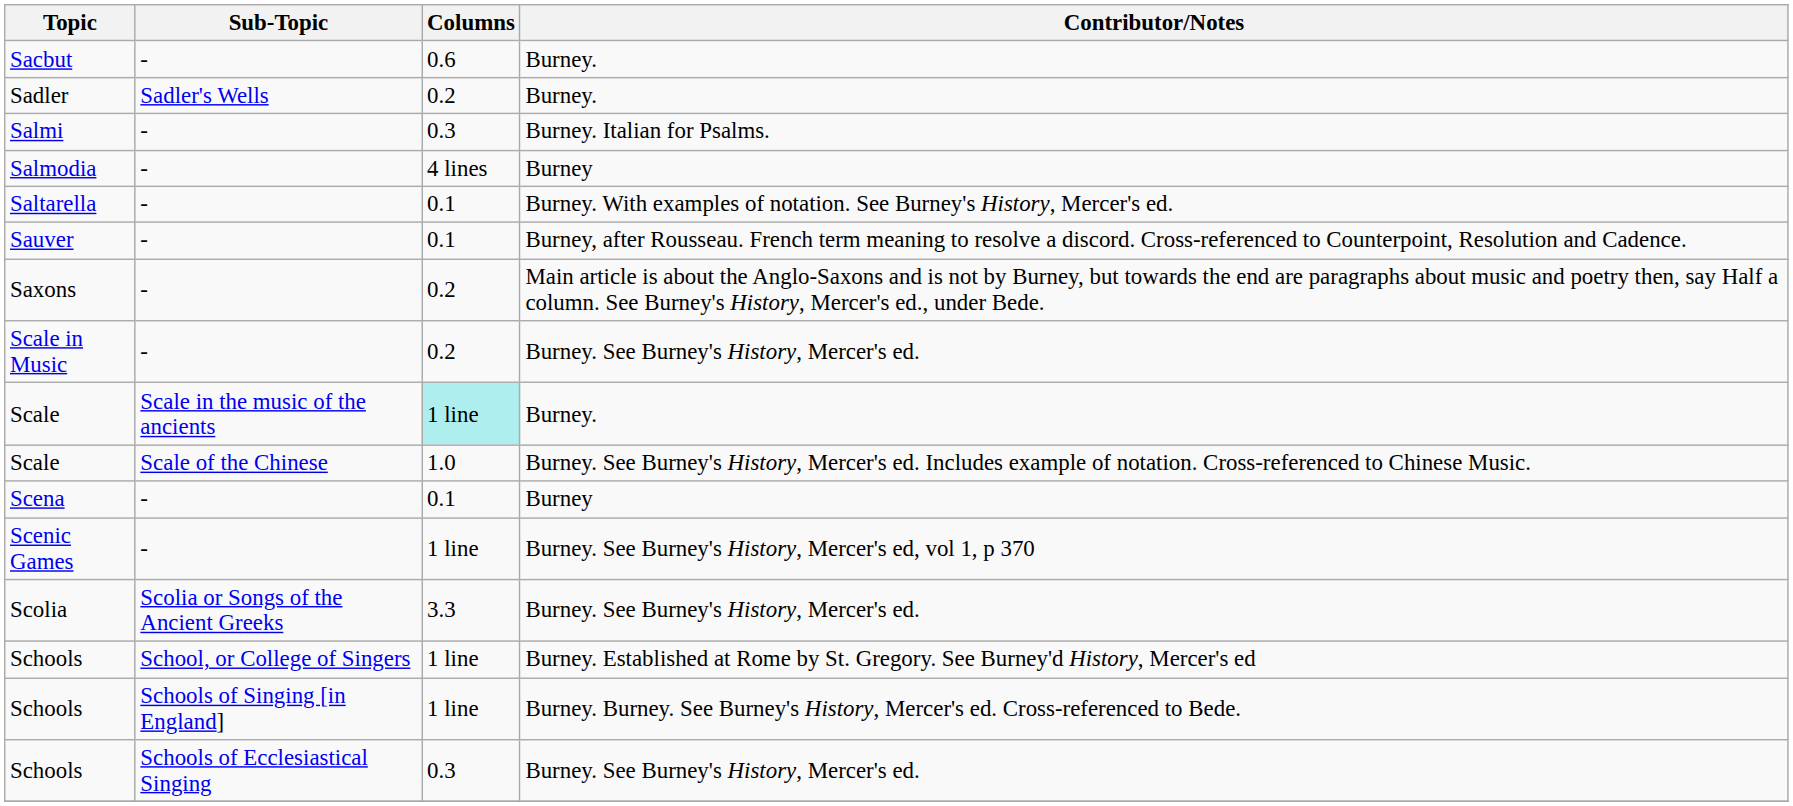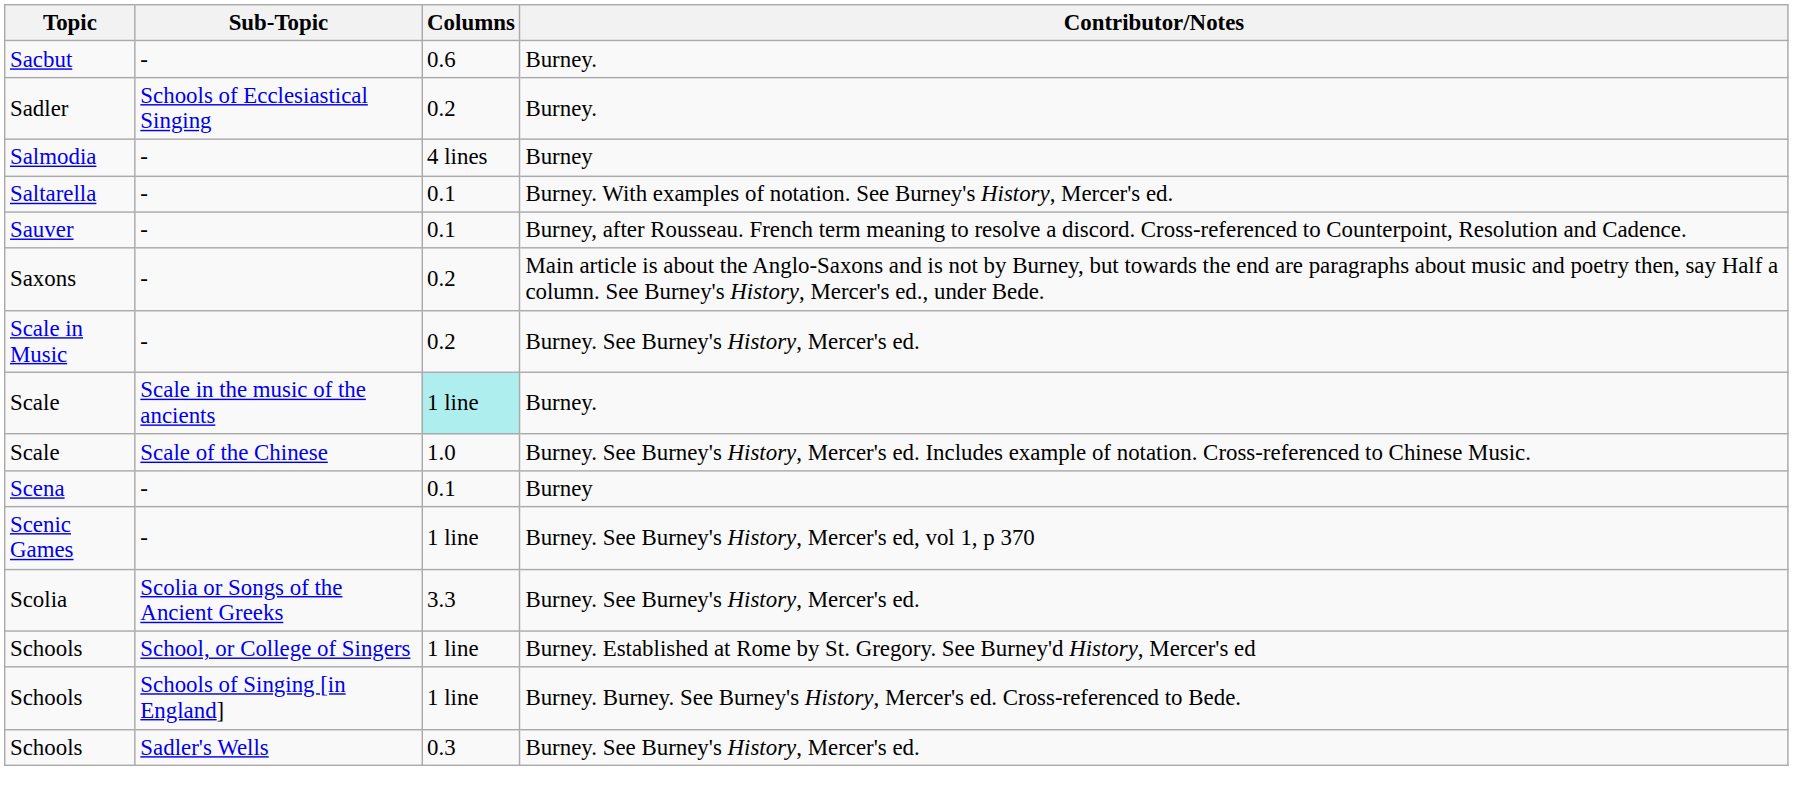 <table class="wikitable">
 <tr>
 <th>Topic</th>
 <th>Sub-Topic</th>
 <th>Columns</th>
 <th>Contributor/Notes</th>
 </tr>
 <tr>
 <td><a href='#'>Sacbut</a></td>
 <td>-</td>
 <td>0.6</td>
 <td>Burney.</td>
 </tr>
 <tr>
 <td>Sadler</td>
-<td><a href='#'>Sadler's Wells</a></td>
+<td><a href='#'>Schools of Ecclesiastical Singing</a></td>
 <td>0.2</td>
 <td>Burney.</td>
-</tr>
-<tr>
-<td><a href='#'>Salmi</a></td>
-<td>-</td>
-<td>0.3</td>
-<td>Burney. Italian for Psalms.</td>
 </tr>
 <tr>
 <td><a href='#'>Salmodia</a></td>
 <td>-</td>
 <td>4 lines</td>
 <td>Burney</td>
 </tr>
 <tr>
 <td><a href='#'>Saltarella</a></td>
 <td>-</td>
 <td>0.1</td>
 <td>Burney. With examples of notation. See Burney's <em>History</em>, Mercer's ed.</td>
 </tr>
 <tr>
 <td><a href='#'>Sauver</a></td>
 <td>-</td>
 <td>0.1</td>
 <td>Burney, after Rousseau. French term meaning to resolve a discord. Cross-referenced to Counterpoint, Resolution and Cadence.</td>
 </tr>
 <tr>
 <td>Saxons</td>
 <td>-</td>
 <td>0.2</td>
 <td>Main article is about the Anglo-Saxons and is not by Burney, but towards the end are paragraphs about music and poetry then, say Half a column. See Burney's <em>History</em>, Mercer's ed., under Bede.</td>
 </tr>
 <tr>
 <td><a href='#'>Scale in Music</a></td>
 <td>-</td>
 <td>0.2</td>
 <td>Burney. See Burney's <em>History</em>, Mercer's ed.</td>
 </tr>
 <tr>
 <td>Scale</td>
 <td><a href='#'>Scale in the music of the ancients</a></td>
 <td style="background: paleturquoise;">1 line</td>
 <td>Burney.</td>
 </tr>
 <tr>
 <td>Scale</td>
 <td><a href='#'>Scale of the Chinese</a></td>
 <td>1.0</td>
 <td>Burney. See Burney's <em>History</em>, Mercer's ed. Includes example of notation. Cross-referenced to Chinese Music.</td>
 </tr>
 <tr>
 <td><a href='#'>Scena</a></td>
 <td>-</td>
 <td>0.1</td>
 <td>Burney</td>
 </tr>
 <tr>
 <td><a href='#'>Scenic Games</a></td>
 <td>-</td>
 <td>1 line</td>
 <td>Burney. See Burney's <em>History</em>, Mercer's ed, vol 1, p 370</td>
 </tr>
 <tr>
 <td>Scolia</td>
 <td><a href='#'>Scolia or Songs of the Ancient Greeks</a></td>
 <td>3.3</td>
 <td>Burney. See Burney's <em>History</em>, Mercer's ed.</td>
 </tr>
 <tr>
 <td>Schools</td>
 <td><a href='#'>School, or College of Singers</a></td>
 <td>1 line</td>
 <td>Burney. Established at Rome by St. Gregory. See Burney'd <em>History</em>, Mercer's ed</td>
 </tr>
 <tr>
 <td>Schools</td>
 <td><a href='#'>Schools of Singing [in England</a>]</td>
 <td>1 line</td>
 <td>Burney. Burney. See Burney's <em>History</em>, Mercer's ed. Cross-referenced to Bede.</td>
 </tr>
 <tr>
 <td>Schools</td>
-<td><a href='#'>Schools of Ecclesiastical Singing</a></td>
+<td><a href='#'>Sadler's Wells</a></td>
 <td>0.3</td>
 <td>Burney. See Burney's <em>History</em>, Mercer's ed.</td>
 </tr>
 <tr>
 </tr>
 </table>
